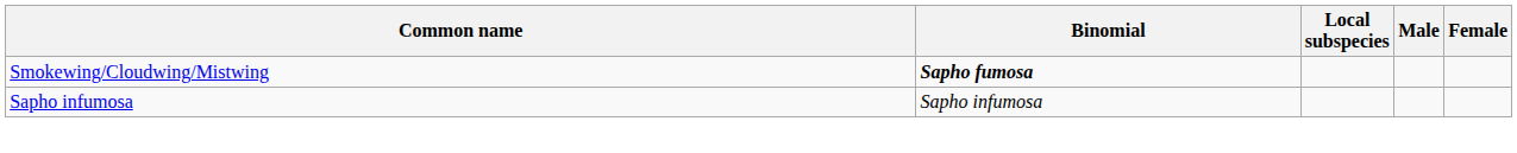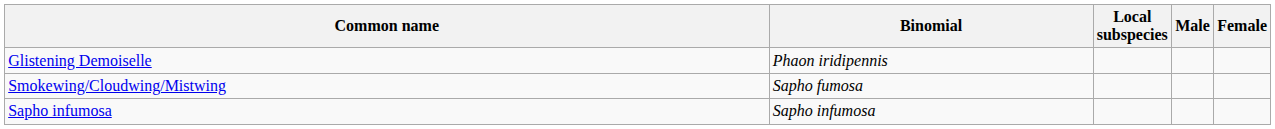 <table width=80% class="wikitable">
 <tr>
 <th width=70%>Common name</th>
 <th width=100%>Binomial</th>
 <th width=20%>Local subspecies</th>
 <th width=20%>Male</th>
 <th width=20%>Female</th>
 </tr>
 <tr>
+<td><a href='#'>Glistening Demoiselle</a></td>
+<td><em>Phaon iridipennis</em></td>
+<td></td>
+<td></td>
+<td></td>
+</tr>
+<tr>
 <td><a href='#'>Smokewing/Cloudwing/Mistwing</a></td>
-<td><strong><em>Sapho fumosa</em></strong></td>
+<td><em>Sapho fumosa</em></td>
 <td></td>
 <td></td>
 <td></td>
 </tr>
 <tr>
 <td><a href='#'>Sapho infumosa</a></td>
 <td><em>Sapho infumosa</em></td>
 <td></td>
 <td></td>
 <td></td>
 </tr>
 </table>
